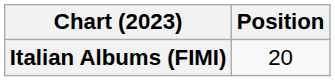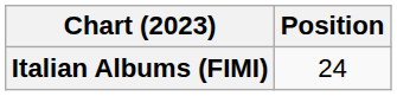 <table class="wikitable plainrowheaders" style="text-align:center">
 <tr>
 <th scope="col">Chart (2023)</th>
 <th scope="col">Position</th>
 </tr>
 <tr>
 <th scope="row">Italian Albums (FIMI)</th>
-<td>20</td>
+<td>24</td>
 </tr>
 </table>
